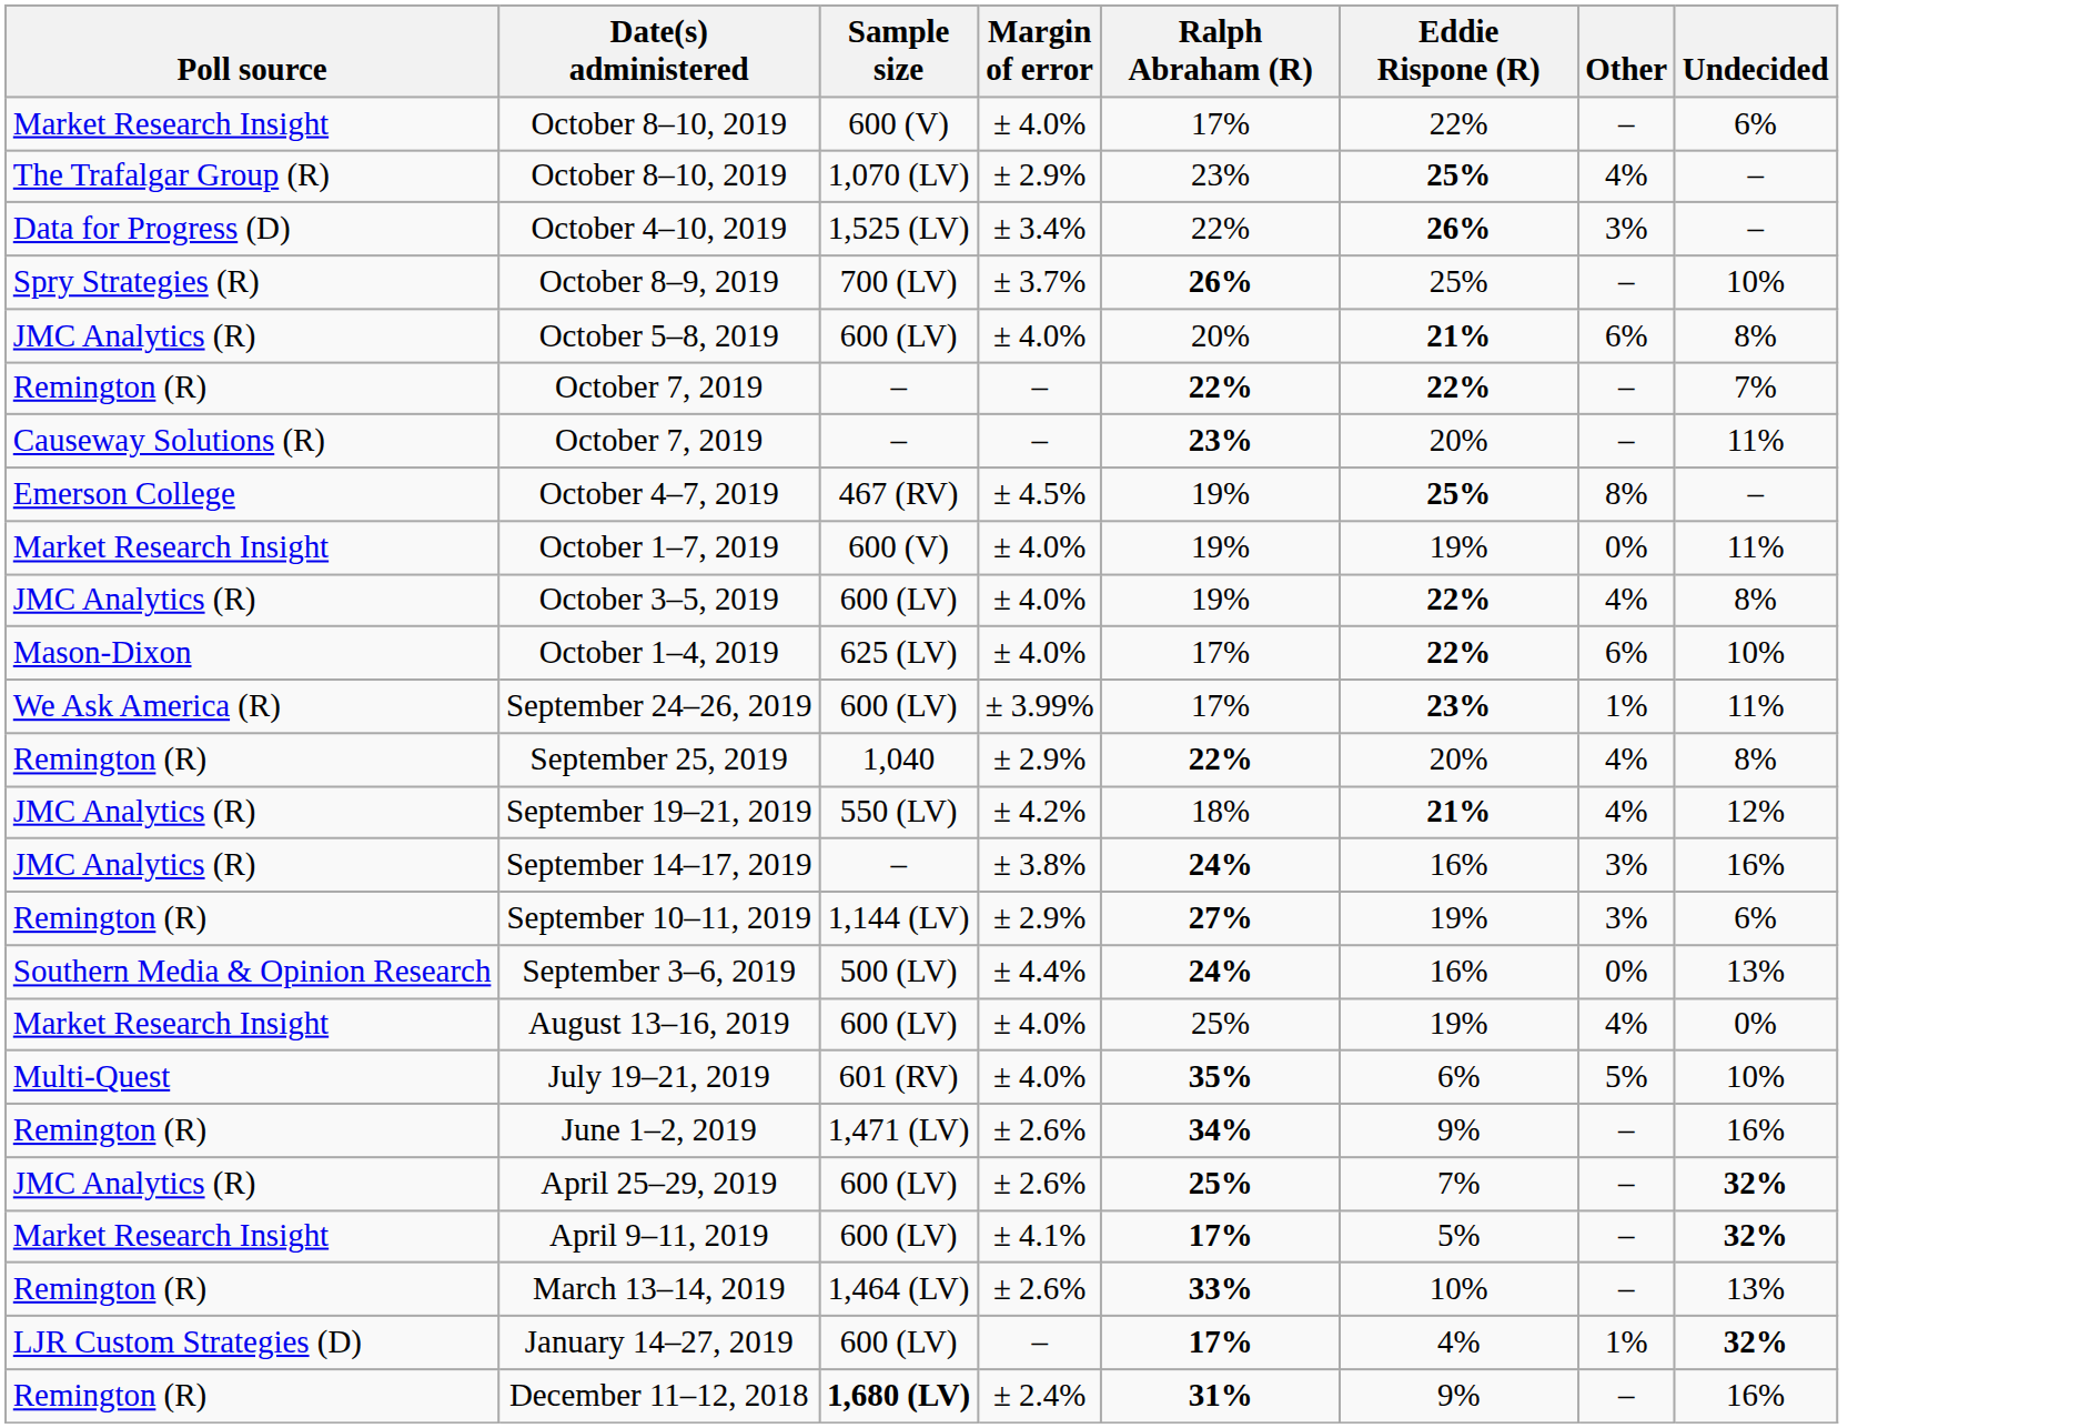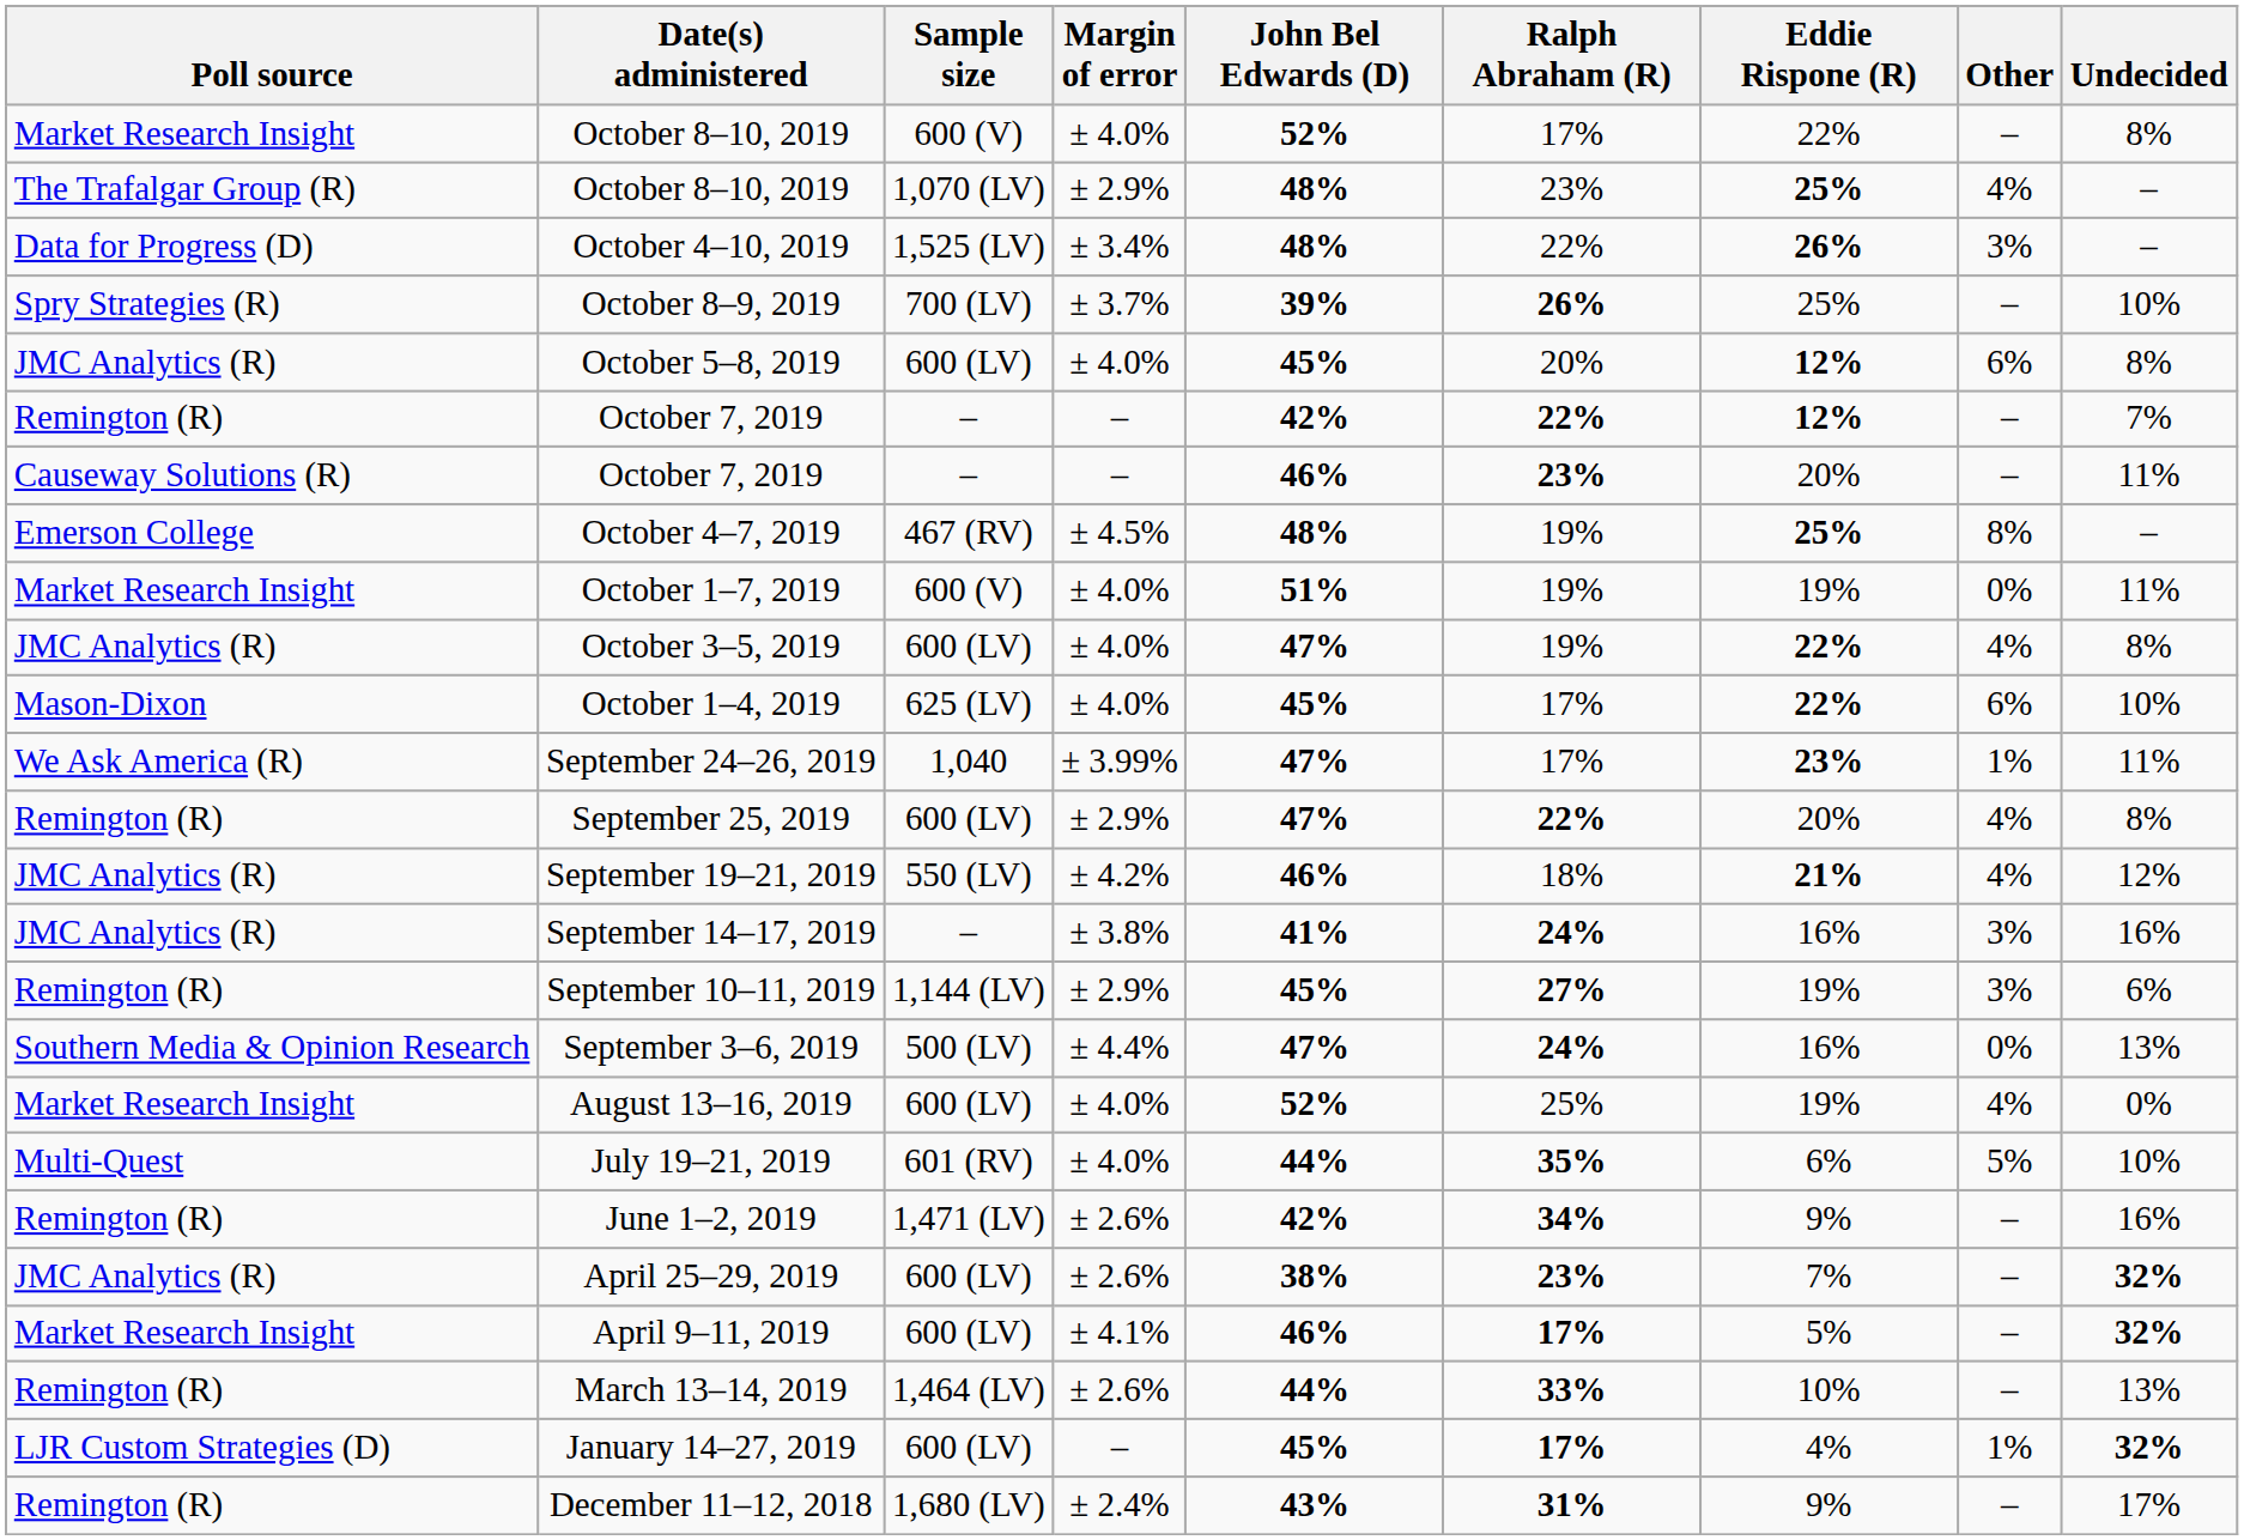 <table class="wikitable" style="font-size:90%;text-align:center;">
 <tr valign=bottom>
 <th>Poll source</th>
 <th>Date(s)<br>administered</th>
 <th>Sample<br>size</th>
 <th>Margin<br>of error</th>
+<th style="width:100px;">John Bel<br>Edwards (D)</th>
 <th style="width:100px;">Ralph<br>Abraham (R)</th>
 <th style="width:100px;">Eddie<br>Rispone (R)</th>
 <th>Other</th>
 <th>Undecided</th>
 </tr>
 <tr>
 <td style="text-align:left;"><a href='#'>Market Research Insight</a></td>
 <td>October 8–10, 2019</td>
 <td>600 (V)</td>
 <td>± 4.0%</td>
+<td><strong>52%</strong></td>
 <td>17%</td>
 <td>22%</td>
 <td>–</td>
-<td>6%</td>
+<td>8%</td>
 </tr>
 <tr>
 <td style="text-align:left;"><a href='#'>The Trafalgar Group</a> (R)</td>
 <td>October 8–10, 2019</td>
 <td>1,070 (LV)</td>
 <td>± 2.9%</td>
+<td><strong>48%</strong></td>
 <td>23%</td>
 <td><strong>25%</strong></td>
 <td>4%</td>
 <td>–</td>
 </tr>
 <tr>
 <td style="text-align:left;"><a href='#'>Data for Progress</a> (D)</td>
 <td>October 4–10, 2019</td>
 <td>1,525 (LV)</td>
 <td>± 3.4%</td>
+<td><strong>48%</strong></td>
 <td>22%</td>
 <td><strong>26%</strong></td>
 <td>3%</td>
 <td>–</td>
 </tr>
 <tr>
 <td style="text-align:left;"><a href='#'>Spry Strategies</a> (R)</td>
 <td>October 8–9, 2019</td>
 <td>700 (LV)</td>
 <td>± 3.7%</td>
+<td><strong>39%</strong></td>
 <td><strong>26%</strong></td>
 <td>25%</td>
 <td>–</td>
 <td>10%</td>
 </tr>
 <tr>
 <td style="text-align:left;"><a href='#'>JMC Analytics</a> (R)</td>
 <td>October 5–8, 2019</td>
 <td>600 (LV)</td>
 <td>± 4.0%</td>
+<td><strong>45%</strong></td>
 <td>20%</td>
-<td><strong>21%</strong></td>
+<td><strong>12%</strong></td>
 <td>6%</td>
 <td>8%</td>
 </tr>
 <tr>
 <td style="text-align:left;"><a href='#'>Remington</a> (R)</td>
 <td>October 7, 2019</td>
 <td>–</td>
 <td>–</td>
+<td><strong>42%</strong></td>
 <td><strong>22%</strong></td>
-<td><strong>22%</strong></td>
+<td><strong>12%</strong></td>
 <td>–</td>
 <td>7%</td>
 </tr>
 <tr>
 <td style="text-align:left;"><a href='#'>Causeway Solutions</a> (R)</td>
 <td>October 7, 2019</td>
 <td>–</td>
 <td>–</td>
+<td><strong>46%</strong></td>
 <td><strong>23%</strong></td>
 <td>20%</td>
 <td>–</td>
 <td>11%</td>
 </tr>
 <tr>
 <td style="text-align:left;"><a href='#'>Emerson College</a></td>
 <td>October 4–7, 2019</td>
 <td>467 (RV)</td>
 <td>± 4.5%</td>
+<td><strong>48%</strong></td>
 <td>19%</td>
 <td><strong>25%</strong></td>
 <td>8%</td>
 <td>–</td>
 </tr>
 <tr>
 <td style="text-align:left;"><a href='#'>Market Research Insight</a></td>
 <td>October 1–7, 2019</td>
 <td>600 (V)</td>
 <td>± 4.0%</td>
+<td><strong>51%</strong></td>
 <td>19%</td>
 <td>19%</td>
 <td>0%</td>
 <td>11%</td>
 </tr>
 <tr>
 <td style="text-align:left;"><a href='#'>JMC Analytics</a> (R)</td>
 <td>October 3–5, 2019</td>
 <td>600 (LV)</td>
 <td>± 4.0%</td>
+<td><strong>47%</strong></td>
 <td>19%</td>
 <td><strong>22%</strong></td>
 <td>4%</td>
 <td>8%</td>
 </tr>
 <tr>
 <td style="text-align:left;"><a href='#'>Mason-Dixon</a></td>
 <td>October 1–4, 2019</td>
 <td>625 (LV)</td>
 <td>± 4.0%</td>
+<td><strong>45%</strong></td>
 <td>17%</td>
 <td><strong>22%</strong></td>
 <td>6%</td>
 <td>10%</td>
 </tr>
 <tr>
 <td style="text-align:left;"><a href='#'>We Ask America</a> (R)</td>
 <td>September 24–26, 2019</td>
-<td>600 (LV)</td>
+<td>1,040</td>
 <td>± 3.99%</td>
+<td><strong>47%</strong></td>
 <td>17%</td>
 <td><strong>23%</strong></td>
 <td>1%</td>
 <td>11%</td>
 </tr>
 <tr>
 <td style="text-align:left;"><a href='#'>Remington</a> (R)</td>
 <td>September 25, 2019</td>
-<td>1,040</td>
+<td>600 (LV)</td>
 <td>± 2.9%</td>
+<td><strong>47%</strong></td>
 <td><strong>22%</strong></td>
 <td>20%</td>
 <td>4%</td>
 <td>8%</td>
 </tr>
 <tr>
 <td style="text-align:left;"><a href='#'>JMC Analytics</a> (R)</td>
 <td>September 19–21, 2019</td>
 <td>550 (LV)</td>
 <td>± 4.2%</td>
+<td><strong>46%</strong></td>
 <td>18%</td>
 <td><strong>21%</strong></td>
 <td>4%</td>
 <td>12%</td>
 </tr>
 <tr>
 <td style="text-align:left;"><a href='#'>JMC Analytics</a> (R)</td>
 <td>September 14–17, 2019</td>
 <td>–</td>
 <td>± 3.8%</td>
+<td><strong>41%</strong></td>
 <td><strong>24%</strong></td>
 <td>16%</td>
 <td>3%</td>
 <td>16%</td>
 </tr>
 <tr>
 <td style="text-align:left;"><a href='#'>Remington</a> (R)</td>
 <td>September 10–11, 2019</td>
 <td>1,144 (LV)</td>
 <td>± 2.9%</td>
+<td><strong>45%</strong></td>
 <td><strong>27%</strong></td>
 <td>19%</td>
 <td>3%</td>
 <td>6%</td>
 </tr>
 <tr>
 <td style="text-align:left;"><a href='#'>Southern Media & Opinion Research</a></td>
 <td>September 3–6, 2019</td>
 <td>500 (LV)</td>
 <td>± 4.4%</td>
+<td><strong>47%</strong></td>
 <td><strong>24%</strong></td>
 <td>16%</td>
 <td>0%</td>
 <td>13%</td>
 </tr>
 <tr>
 <td style="text-align:left;"><a href='#'>Market Research Insight</a></td>
 <td>August 13–16, 2019</td>
 <td>600 (LV)</td>
 <td>± 4.0%</td>
+<td><strong>52%</strong></td>
 <td>25%</td>
 <td>19%</td>
 <td>4%</td>
 <td>0%</td>
 </tr>
 <tr>
 <td style="text-align:left;"><a href='#'>Multi-Quest</a></td>
 <td>July 19–21, 2019</td>
 <td>601 (RV)</td>
 <td>± 4.0%</td>
+<td><strong>44%</strong></td>
 <td><strong>35%</strong></td>
 <td>6%</td>
 <td>5%</td>
 <td>10%</td>
 </tr>
 <tr>
 <td style="text-align:left;"><a href='#'>Remington</a> (R)</td>
 <td>June 1–2, 2019</td>
 <td>1,471 (LV)</td>
 <td>± 2.6%</td>
+<td><strong>42%</strong></td>
 <td><strong>34%</strong></td>
 <td>9%</td>
 <td>–</td>
 <td>16%</td>
 </tr>
 <tr>
 <td style="text-align:left;"><a href='#'>JMC Analytics</a> (R)</td>
 <td>April 25–29, 2019</td>
 <td>600 (LV)</td>
 <td>± 2.6%</td>
-<td><strong>25%</strong></td>
+<td><strong>38%</strong></td>
+<td><strong>23%</strong></td>
 <td>7%</td>
 <td>–</td>
 <td><strong>32%</strong></td>
 </tr>
 <tr>
 <td style="text-align:left;"><a href='#'>Market Research Insight</a></td>
 <td>April 9–11, 2019</td>
 <td>600 (LV)</td>
 <td>± 4.1%</td>
+<td><strong>46%</strong></td>
 <td><strong>17%</strong></td>
 <td>5%</td>
 <td>–</td>
 <td><strong>32%</strong></td>
 </tr>
 <tr>
 <td style="text-align:left;"><a href='#'>Remington</a> (R)</td>
 <td>March 13–14, 2019</td>
 <td>1,464 (LV)</td>
 <td>± 2.6%</td>
+<td><strong>44%</strong></td>
 <td><strong>33%</strong></td>
 <td>10%</td>
 <td>–</td>
 <td>13%</td>
 </tr>
 <tr>
 <td style="text-align:left;"><a href='#'>LJR Custom Strategies</a> (D)</td>
 <td>January 14–27, 2019</td>
 <td>600 (LV)</td>
 <td>–</td>
+<td><strong>45%</strong></td>
 <td><strong>17%</strong></td>
 <td>4%</td>
 <td>1%</td>
 <td><strong>32%</strong></td>
 </tr>
 <tr>
 <td style="text-align:left;"><a href='#'>Remington</a> (R)</td>
 <td>December 11–12, 2018</td>
-<td><strong>1,680 (LV)</strong></td>
+<td>1,680 (LV)</td>
 <td>± 2.4%</td>
+<td><strong>43%</strong></td>
 <td><strong>31%</strong></td>
 <td>9%</td>
 <td>–</td>
-<td>16%</td>
+<td>17%</td>
 </tr>
 </table>
